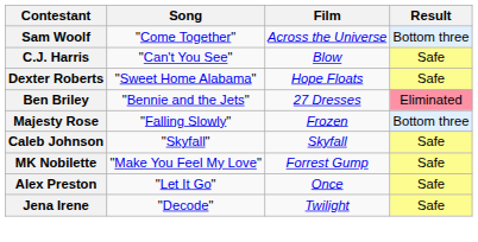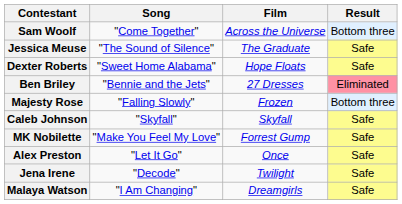 <table class="wikitable unsortable" style="text-align:center;">
 <tr>
 <th scope="col">Contestant</th>
 <th scope="col">Song</th>
 <th scope="col">Film</th>
 <th scope="col">Result</th>
 </tr>
 <tr>
 <th scope="row">Sam Woolf</th>
 <td>"<a href='#'>Come Together</a>"</td>
 <td><em><a href='#'>Across the Universe</a></em></td>
 <td bgcolor="E0F0FF">Bottom three</td>
 </tr>
 <tr>
-<th scope="row">C.J. Harris</th>
-<td>"<a href='#'>Can't You See</a>"</td>
-<td><em><a href='#'>Blow</a></em></td>
+<th scope="row">Jessica Meuse</th>
+<td>"<a href='#'>The Sound of Silence</a>"</td>
+<td><em><a href='#'>The Graduate</a></em></td>
 <td style="background:#fdfc8f;">Safe</td>
 </tr>
 <tr>
 <th scope="row">Dexter Roberts</th>
 <td>"<a href='#'>Sweet Home Alabama</a>"</td>
 <td><em><a href='#'>Hope Floats</a></em></td>
 <td style="background:#fdfc8f;">Safe</td>
 </tr>
 <tr>
 <th scope="row">Ben Briley</th>
 <td>"<a href='#'>Bennie and the Jets</a>"</td>
 <td><em><a href='#'>27 Dresses</a></em></td>
 <td bgcolor="FF91A4">Eliminated</td>
 </tr>
 <tr>
 <th scope="row">Majesty Rose</th>
 <td>"<a href='#'>Falling Slowly</a>"</td>
 <td><em><a href='#'>Frozen</a></em></td>
 <td bgcolor="E0F0FF">Bottom three</td>
 </tr>
 <tr>
 <th scope="row">Caleb Johnson</th>
 <td>"<a href='#'>Skyfall</a>"</td>
 <td><em><a href='#'>Skyfall</a></em></td>
 <td style="background:#fdfc8f;">Safe</td>
 </tr>
 <tr>
 <th scope="row">MK Nobilette</th>
 <td>"<a href='#'>Make You Feel My Love</a>"</td>
 <td><em><a href='#'>Forrest Gump</a></em></td>
 <td style="background:#fdfc8f;">Safe</td>
 </tr>
 <tr>
 <th scope="row">Alex Preston</th>
 <td>"<a href='#'>Let It Go</a>"</td>
 <td><em><a href='#'>Once</a></em></td>
 <td style="background:#fdfc8f;">Safe</td>
 </tr>
 <tr>
 <th scope="row">Jena Irene</th>
 <td>"<a href='#'>Decode</a>"</td>
 <td><em><a href='#'>Twilight</a></em></td>
 <td style="background:#fdfc8f;">Safe</td>
 </tr>
+<tr>
+<th scope="row">Malaya Watson</th>
+<td>"<a href='#'>I Am Changing</a>"</td>
+<td><em><a href='#'>Dreamgirls</a></em></td>
+<td style="background:#fdfc8f;">Safe</td>
+</tr>
 </table>
